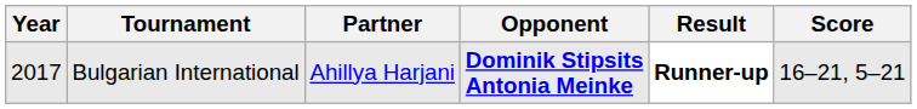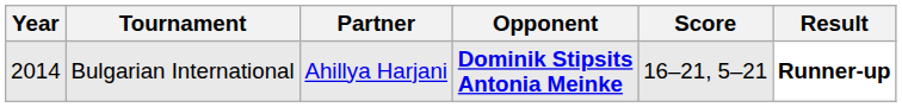 <table class="sortable wikitable" style="font-size: 90%;">
 <tr>
 <th>Year</th>
 <th>Tournament</th>
 <th>Partner</th>
 <th>Opponent</th>
+<th>Score</th>
 <th>Result</th>
-<th>Score</th>
 </tr>
 <tr style="background:#E9E9E9">
-<td align="center">2017</td>
+<td align="center">2014</td>
 <td align="left">Bulgarian International</td>
 <td align="left"> <a href='#'>Ahillya Harjani</a></td>
 <td align="left"><strong> <a href='#'>Dominik Stipsits</a> <br>  <a href='#'>Antonia Meinke</a></strong></td>
+<td align="left">16–21, 5–21</td>
 <td style="text-align:left; background:white"> <strong>Runner-up</strong></td>
-<td align="left">16–21, 5–21</td>
 </tr>
 </table>
